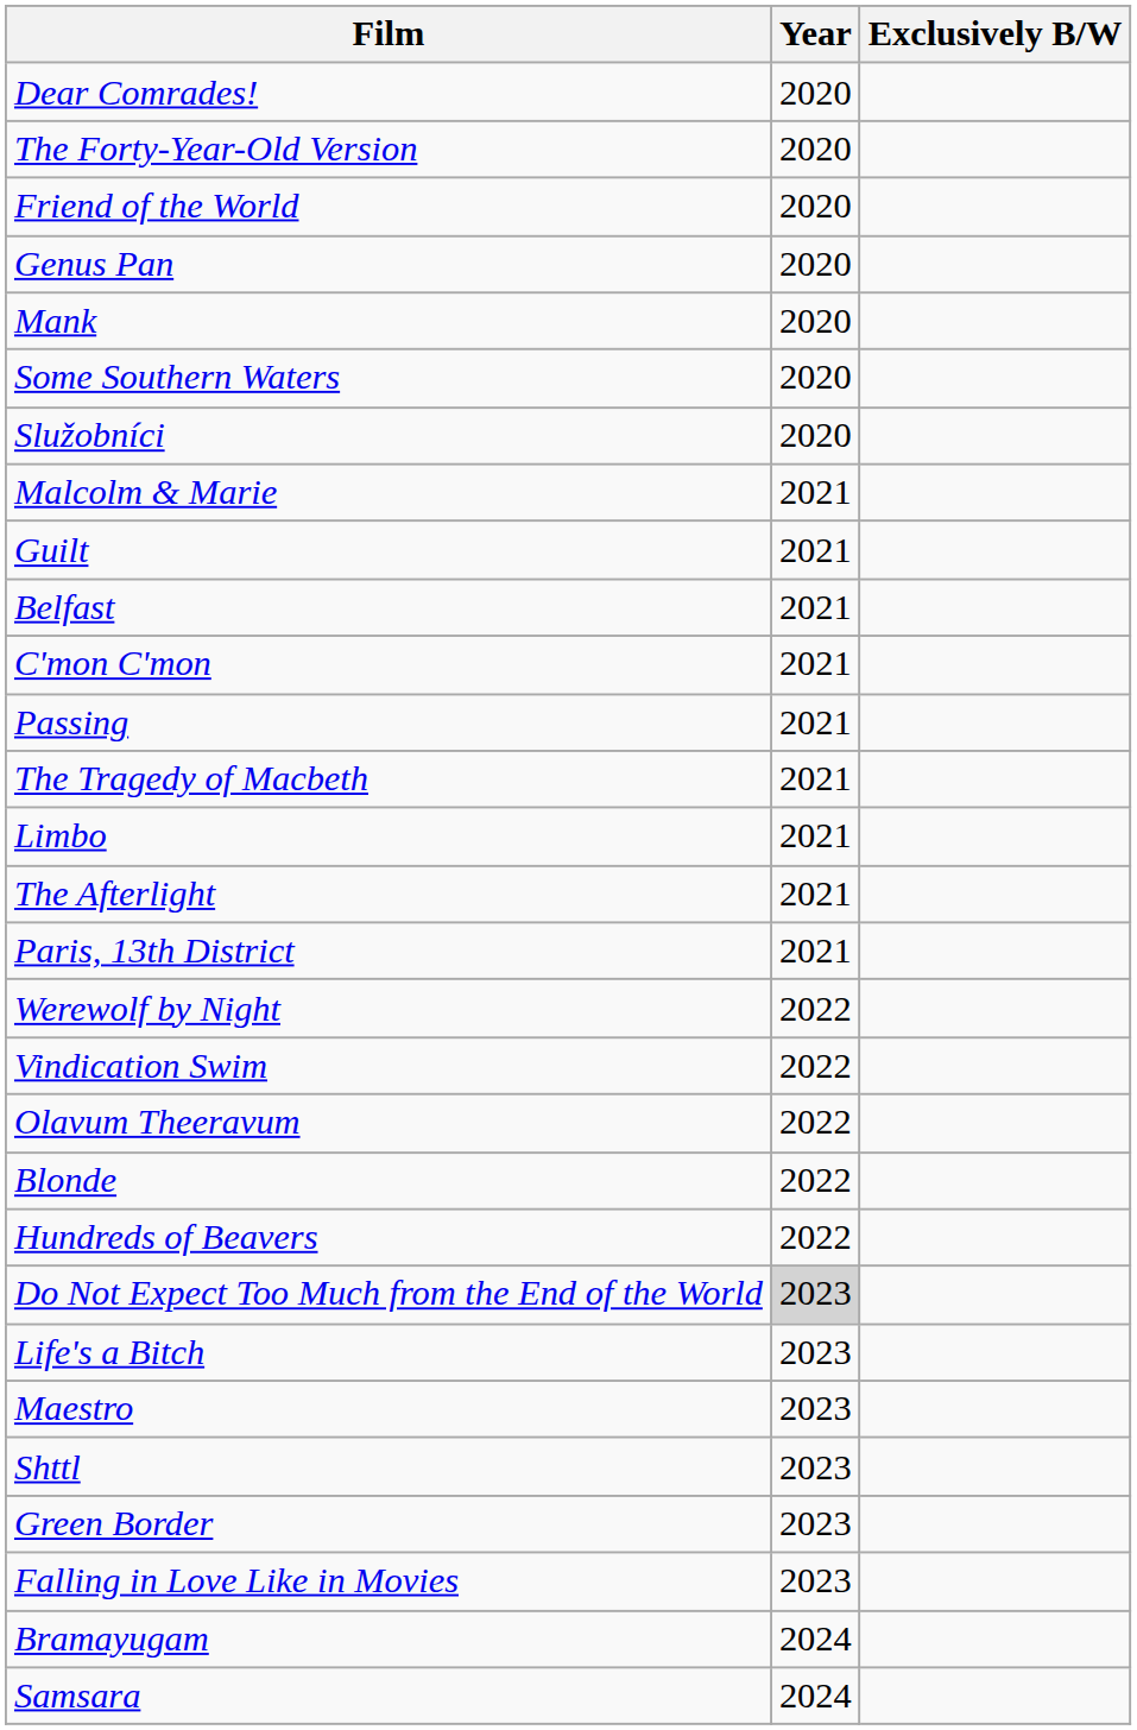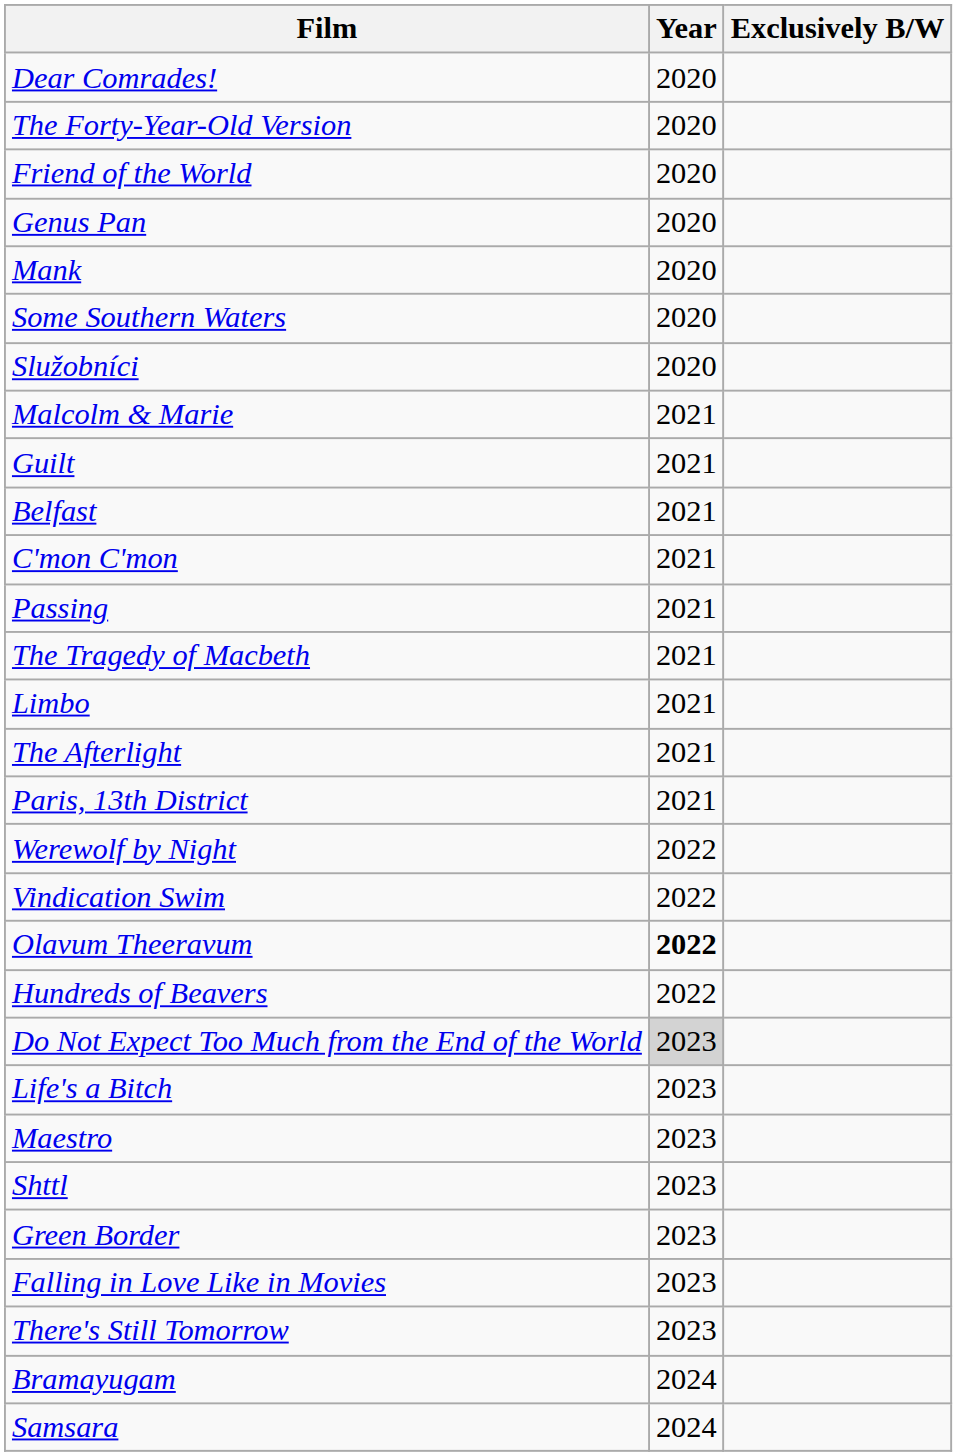 <table class="wikitable sortable">
 <tr>
 <th>Film</th>
 <th>Year</th>
 <th>Exclusively B/W</th>
 </tr>
 <tr>
 <td><em><a href='#'>Dear Comrades!</a></em></td>
 <td>2020</td>
 <td></td>
 </tr>
 <tr>
 <td><em><a href='#'>The Forty-Year-Old Version</a></em></td>
 <td>2020</td>
 <td></td>
 </tr>
 <tr>
 <td><em><a href='#'>Friend of the World</a></em></td>
 <td>2020</td>
 <td></td>
 </tr>
 <tr>
 <td><em><a href='#'>Genus Pan</a></em></td>
 <td>2020</td>
 <td></td>
 </tr>
 <tr>
 <td><em><a href='#'>Mank</a></em></td>
 <td>2020</td>
 <td></td>
 </tr>
 <tr>
 <td><em><a href='#'>Some Southern Waters</a></em></td>
 <td>2020</td>
 <td></td>
 </tr>
 <tr>
 <td><em><a href='#'>Služobníci</a></em></td>
 <td>2020</td>
 <td></td>
 </tr>
 <tr>
 <td><em><a href='#'>Malcolm & Marie</a></em></td>
 <td>2021</td>
 <td></td>
 </tr>
 <tr>
 <td><em><a href='#'>Guilt</a></em></td>
 <td>2021</td>
 <td></td>
 </tr>
 <tr>
 <td><em><a href='#'>Belfast</a></em></td>
 <td>2021</td>
 <td></td>
 </tr>
 <tr>
 <td><em><a href='#'>C'mon C'mon</a></em></td>
 <td>2021</td>
 <td></td>
 </tr>
 <tr>
 <td><em><a href='#'>Passing</a></em></td>
 <td>2021</td>
 <td></td>
 </tr>
 <tr>
 <td><em><a href='#'>The Tragedy of Macbeth</a></em></td>
 <td>2021</td>
 <td></td>
 </tr>
 <tr>
 <td><em><a href='#'>Limbo</a></em></td>
 <td>2021</td>
 <td></td>
 </tr>
 <tr>
 <td><em><a href='#'>The Afterlight</a></em></td>
 <td>2021</td>
 <td></td>
 </tr>
 <tr>
 <td><em><a href='#'>Paris, 13th District</a></em></td>
 <td>2021</td>
 <td></td>
 </tr>
 <tr>
 <td><em><a href='#'>Werewolf by Night</a></em></td>
 <td>2022</td>
 <td></td>
 </tr>
 <tr>
 <td><em><a href='#'>Vindication Swim</a></em></td>
 <td>2022</td>
 <td></td>
 </tr>
 <tr>
 <td><em><a href='#'>Olavum Theeravum</a></em></td>
-<td>2022</td>
-<td></td>
-</tr>
-<tr>
-<td><em><a href='#'>Blonde</a></em></td>
-<td>2022</td>
+<td><strong>2022</strong></td>
 <td></td>
 </tr>
 <tr>
 <td><em><a href='#'>Hundreds of Beavers</a></em></td>
 <td>2022</td>
 <td></td>
 </tr>
 <tr>
 <td><em><a href='#'>Do Not Expect Too Much from the End of the World</a></em></td>
 <td style="background: lightgrey;">2023</td>
 <td></td>
 </tr>
 <tr>
 <td><em><a href='#'>Life's a Bitch</a></em></td>
 <td>2023</td>
 <td></td>
 </tr>
 <tr>
 <td><em><a href='#'>Maestro</a></em></td>
 <td>2023</td>
 <td></td>
 </tr>
 <tr>
 <td><em><a href='#'>Shttl</a></em></td>
 <td>2023</td>
 <td></td>
 </tr>
 <tr>
 <td><em><a href='#'>Green Border</a></em></td>
 <td>2023</td>
 <td></td>
 </tr>
 <tr>
 <td><em><a href='#'>Falling in Love Like in Movies</a></em></td>
 <td>2023</td>
 <td></td>
 </tr>
 <tr>
+<td><em><a href='#'>There's Still Tomorrow</a></em></td>
+<td>2023</td>
+<td></td>
+</tr>
+<tr>
 <td><em><a href='#'>Bramayugam</a></em></td>
 <td>2024</td>
 <td></td>
 </tr>
 <tr>
 <td><em><a href='#'>Samsara</a></em></td>
 <td>2024</td>
 <td></td>
 </tr>
 </table>
